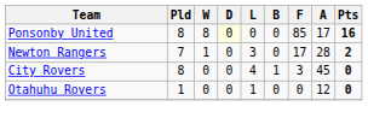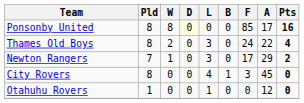 <table class="wikitable" style="text-align:center;">
 <tr>
 <th width=175>Team</th>
 <th width=20 abbr="Played">Pld</th>
 <th width=20 abbr="Won">W</th>
 <th width=20 abbr="Drawn">D</th>
 <th width=20 abbr="Lost">L</th>
 <th width=20 abbr="Bye">B</th>
 <th width=20 abbr="For">F</th>
 <th width=20 abbr="Against">A</th>
 <th width=20 abbr="Points">Pts</th>
 </tr>
 <tr>
 <td style="text-align:left;"><a href='#'>Ponsonby United</a></td>
 <td>8</td>
 <td>8</td>
 <td style="background: lightyellow;">0</td>
 <td>0</td>
 <td>0</td>
 <td>85</td>
 <td>17</td>
 <td><strong>16</strong></td>
 </tr>
 <tr>
+<td style="text-align:left;"><a href='#'>Thames Old Boys</a></td>
+<td>8</td>
+<td>2</td>
+<td>0</td>
+<td>3</td>
+<td>0</td>
+<td>24</td>
+<td>22</td>
+<td><strong>4</strong></td>
+</tr>
+<tr>
 <td style="text-align:left;"><a href='#'>Newton Rangers</a></td>
 <td>7</td>
 <td>1</td>
 <td>0</td>
 <td>3</td>
 <td>0</td>
 <td>17</td>
-<td>28</td>
+<td>29</td>
 <td><strong>2</strong></td>
 </tr>
 <tr>
 <td style="text-align:left;"><a href='#'>City Rovers</a></td>
 <td>8</td>
 <td>0</td>
 <td>0</td>
 <td>4</td>
 <td>1</td>
 <td>3</td>
 <td>45</td>
 <td><strong>0</strong></td>
 </tr>
 <tr>
 <td style="text-align:left;"><a href='#'>Otahuhu Rovers</a></td>
 <td>1</td>
 <td>0</td>
 <td>0</td>
 <td>1</td>
 <td>0</td>
 <td>0</td>
 <td>12</td>
 <td><strong>0</strong></td>
 </tr>
 <tr>
 </tr>
 </table>
